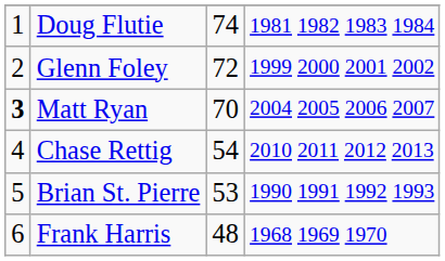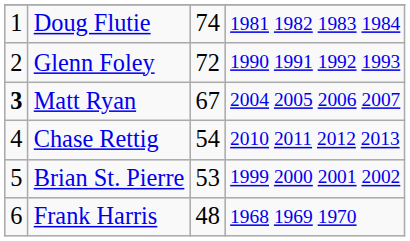 <table class="wikitable">
 <tr>
 </tr>
 <tr>
 <td>1</td>
 <td><a href='#'>Doug Flutie</a></td>
 <td><abbr>74</abbr></td>
 <td style="font-size:80%;"><a href='#'>1981</a> <a href='#'>1982</a> <a href='#'>1983</a> <a href='#'>1984</a></td>
 </tr>
 <tr>
 <td>2</td>
 <td><a href='#'>Glenn Foley</a></td>
 <td><abbr>72</abbr></td>
-<td style="font-size:80%;"><a href='#'>1999</a> <a href='#'>2000</a> <a href='#'>2001</a> <a href='#'>2002</a></td>
+<td style="font-size:80%;"><a href='#'>1990</a> <a href='#'>1991</a> <a href='#'>1992</a> <a href='#'>1993</a></td>
 </tr>
 <tr>
 <td><strong>3</strong></td>
 <td><a href='#'>Matt Ryan</a></td>
-<td><abbr>70</abbr></td>
+<td><abbr>67</abbr></td>
 <td style="font-size:80%;"><a href='#'>2004</a> <a href='#'>2005</a> <a href='#'>2006</a> <a href='#'>2007</a></td>
 </tr>
 <tr>
 <td>4</td>
 <td><a href='#'>Chase Rettig</a></td>
 <td><abbr>54</abbr></td>
 <td style="font-size:80%;"><a href='#'>2010</a> <a href='#'>2011</a> <a href='#'>2012</a> <a href='#'>2013</a></td>
 </tr>
 <tr>
 <td>5</td>
 <td><a href='#'>Brian St. Pierre</a></td>
 <td><abbr>53</abbr></td>
-<td style="font-size:80%;"><a href='#'>1990</a> <a href='#'>1991</a> <a href='#'>1992</a> <a href='#'>1993</a></td>
+<td style="font-size:80%;"><a href='#'>1999</a> <a href='#'>2000</a> <a href='#'>2001</a> <a href='#'>2002</a></td>
 </tr>
 <tr>
 <td>6</td>
 <td><a href='#'>Frank Harris</a></td>
 <td><abbr>48</abbr></td>
 <td style="font-size:80%;"><a href='#'>1968</a> <a href='#'>1969</a> <a href='#'>1970</a></td>
 </tr>
 </table>
